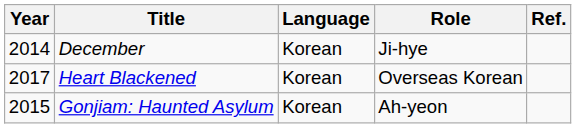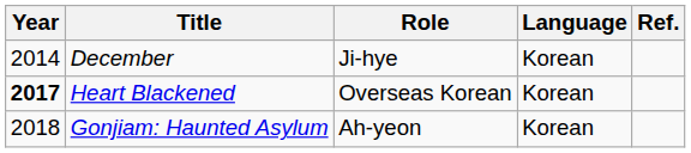 <table class="wikitable">
 <tr>
 <th>Year</th>
 <th>Title</th>
+<th>Role</th>
 <th>Language</th>
-<th>Role</th>
 <th>Ref.</th>
 </tr>
 <tr>
 <td>2014</td>
 <td><em>December</em></td>
+<td>Ji-hye</td>
 <td>Korean</td>
-<td>Ji-hye</td>
 <td></td>
 </tr>
 <tr>
-<td>2017</td>
+<td><strong>2017</strong></td>
 <td><em><a href='#'>Heart Blackened</a></em></td>
+<td>Overseas Korean</td>
 <td>Korean</td>
-<td>Overseas Korean</td>
 <td></td>
 </tr>
 <tr>
-<td>2015</td>
+<td>2018</td>
 <td><em><a href='#'>Gonjiam: Haunted Asylum</a></em></td>
+<td>Ah-yeon</td>
 <td>Korean</td>
-<td>Ah-yeon</td>
 <td></td>
 </tr>
 </table>
